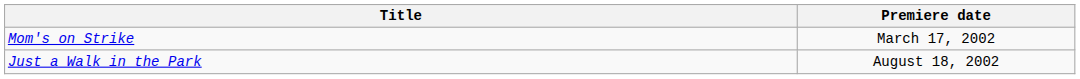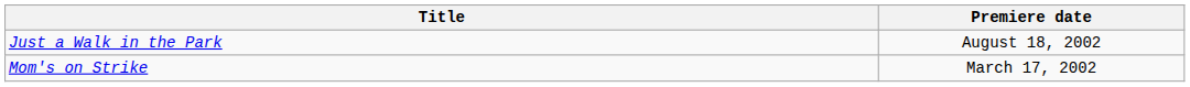 <table class="wikitable plainrowheaders sortable" style="width:50%;text-align:center;">
 <tr>
 <th scope="col" style="width:40%;">Title</th>
 <th scope="col" style="width:14%;">Premiere date</th>
 </tr>
 <tr>
+<td scope="row" style="text-align:left;"><em><a href='#'>Just a Walk in the Park</a></em></td>
+<td>August 18, 2002</td>
+</tr>
+<tr>
 <td scope="row" style="text-align:left;"><em><a href='#'>Mom's on Strike</a></em></td>
 <td>March 17, 2002</td>
 </tr>
-<tr>
-<td scope="row" style="text-align:left;"><em><a href='#'>Just a Walk in the Park</a></em></td>
-<td>August 18, 2002</td>
-</tr>
 </table>
